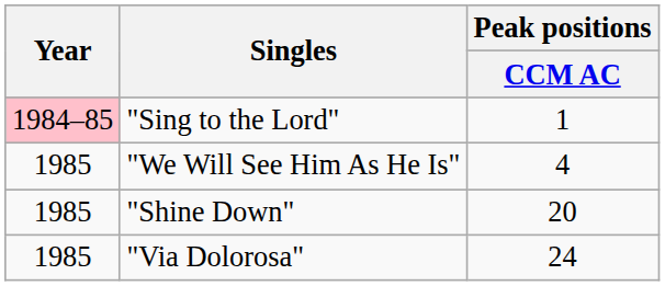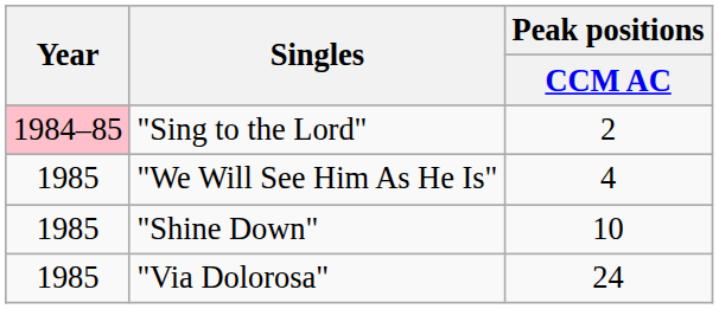 <table class="wikitable">
 <tr>
 <th rowspan="2">Year</th>
 <th rowspan="2">Singles</th>
 <th colspan="1">Peak positions</th>
 </tr>
 <tr>
 <th><a href='#'>CCM AC</a></th>
 </tr>
 <tr>
 <td style="background: pink;">1984–85</td>
 <td>"Sing to the Lord"</td>
-<td align="center">1</td>
+<td align="center">2</td>
 </tr>
 <tr>
 <td align="center">1985</td>
 <td>"We Will See Him As He Is"</td>
 <td align="center">4</td>
 </tr>
 <tr>
 <td align="center">1985</td>
 <td>"Shine Down"</td>
-<td align="center">20</td>
+<td align="center">10</td>
 </tr>
 <tr>
 <td align="center">1985</td>
 <td>"Via Dolorosa"</td>
 <td align="center">24</td>
 </tr>
 </table>
